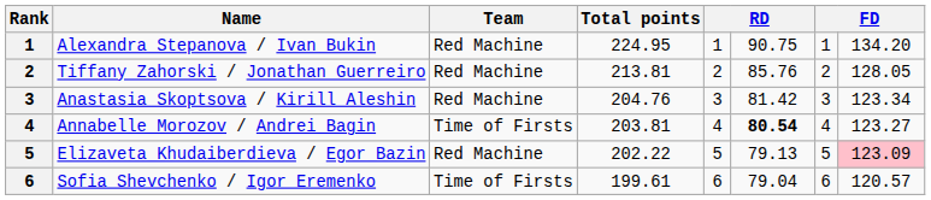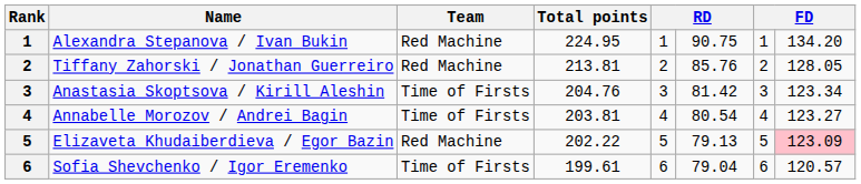 <table class="wikitable sortable">
 <tr>
 <th>Rank</th>
 <th>Name</th>
 <th>Team</th>
 <th>Total points</th>
 <th colspan="2" width="80px"><a href='#'>RD</a></th>
 <th colspan="2" width="80px"><a href='#'>FD</a></th>
 </tr>
 <tr>
 <th>1</th>
 <td><a href='#'>Alexandra Stepanova</a> / <a href='#'>Ivan Bukin</a></td>
 <td>Red Machine</td>
 <td align="center">224.95</td>
 <td align="center">1</td>
 <td align="center">90.75</td>
 <td align="center">1</td>
 <td align="center">134.20</td>
 </tr>
 <tr>
 <th>2</th>
 <td><a href='#'>Tiffany Zahorski</a> / <a href='#'>Jonathan Guerreiro</a></td>
 <td>Red Machine</td>
 <td align="center">213.81</td>
 <td align="center">2</td>
 <td align="center">85.76</td>
 <td align="center">2</td>
 <td align="center">128.05</td>
 </tr>
 <tr>
 <th>3</th>
 <td><a href='#'>Anastasia Skoptsova</a> / <a href='#'>Kirill Aleshin</a></td>
-<td>Red Machine</td>
+<td>Time of Firsts</td>
 <td align="center">204.76</td>
 <td align="center">3</td>
 <td align="center">81.42</td>
 <td align="center">3</td>
 <td align="center">123.34</td>
 </tr>
 <tr>
 <th>4</th>
 <td><a href='#'>Annabelle Morozov</a> / <a href='#'>Andrei Bagin</a></td>
 <td>Time of Firsts</td>
 <td align="center">203.81</td>
 <td align="center">4</td>
-<td align="center"><strong>80.54</strong></td>
+<td align="center">80.54</td>
 <td align="center">4</td>
 <td align="center">123.27</td>
 </tr>
 <tr>
 <th>5</th>
 <td><a href='#'>Elizaveta Khudaiberdieva</a> / <a href='#'>Egor Bazin</a></td>
 <td>Red Machine</td>
 <td align="center">202.22</td>
 <td align="center">5</td>
 <td align="center">79.13</td>
 <td align="center">5</td>
 <td align="center" style="background: pink;">123.09</td>
 </tr>
 <tr>
 <th>6</th>
 <td><a href='#'>Sofia Shevchenko</a> / <a href='#'>Igor Eremenko</a></td>
 <td>Time of Firsts</td>
 <td align="center">199.61</td>
 <td align="center">6</td>
 <td align="center">79.04</td>
 <td align="center">6</td>
 <td align="center">120.57</td>
 </tr>
 </table>
